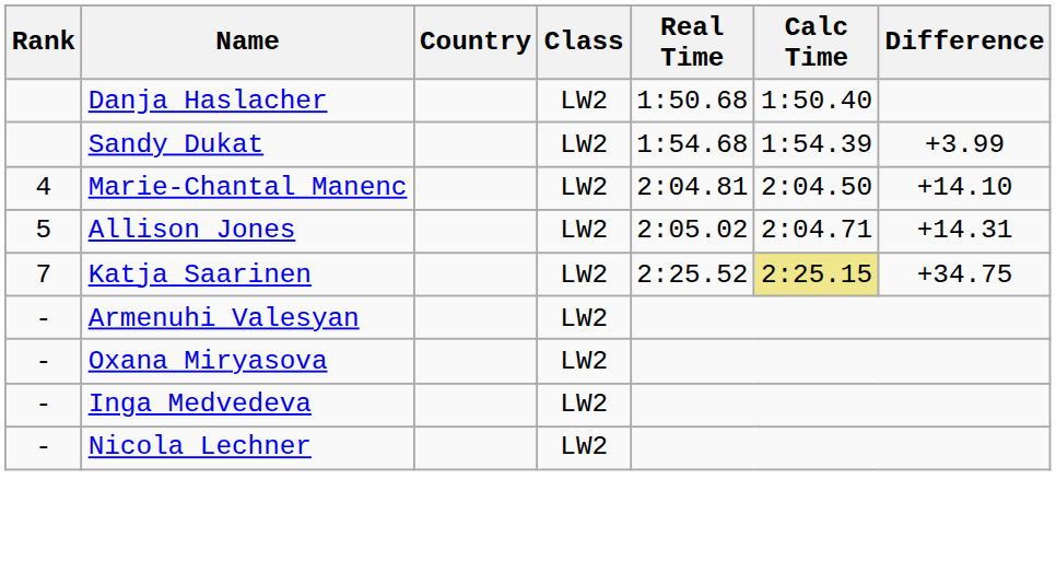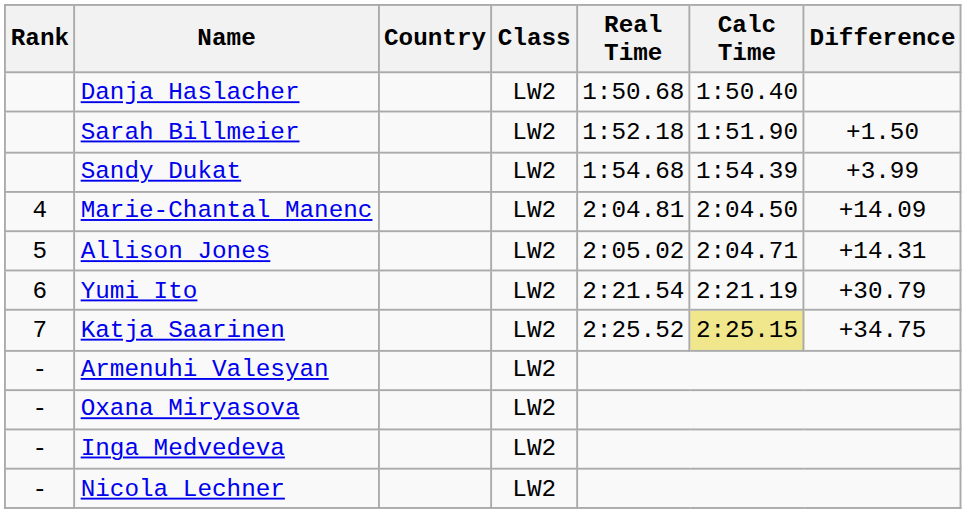 <table class="wikitable sortable" style="text-align:center">
 <tr>
 <th>Rank</th>
 <th>Name</th>
 <th>Country</th>
 <th>Class</th>
 <th>Real<br>Time</th>
 <th>Calc<br>Time</th>
 <th Class="unsortable">Difference</th>
 </tr>
 <tr>
 <td></td>
 <td align=left><a href='#'>Danja Haslacher</a></td>
 <td align=left></td>
 <td>LW2</td>
 <td>1:50.68</td>
 <td>1:50.40</td>
 </tr>
 <tr>
 <td></td>
+<td align=left><a href='#'>Sarah Billmeier</a></td>
+<td align=left></td>
+<td>LW2</td>
+<td>1:52.18</td>
+<td>1:51.90</td>
+<td>+1.50</td>
+</tr>
+<tr>
+<td></td>
 <td align=left><a href='#'>Sandy Dukat</a></td>
 <td align=left></td>
 <td>LW2</td>
 <td>1:54.68</td>
 <td>1:54.39</td>
 <td>+3.99</td>
 </tr>
 <tr>
 <td>4</td>
 <td align=left><a href='#'>Marie-Chantal Manenc</a></td>
 <td align=left></td>
 <td>LW2</td>
 <td>2:04.81</td>
 <td>2:04.50</td>
-<td>+14.10</td>
+<td>+14.09</td>
 </tr>
 <tr>
 <td>5</td>
 <td align=left><a href='#'>Allison Jones</a></td>
 <td align=left></td>
 <td>LW2</td>
 <td>2:05.02</td>
 <td>2:04.71</td>
 <td>+14.31</td>
+</tr>
+<tr>
+<td>6</td>
+<td align=left><a href='#'>Yumi Ito</a></td>
+<td align=left></td>
+<td>LW2</td>
+<td>2:21.54</td>
+<td>2:21.19</td>
+<td>+30.79</td>
 </tr>
 <tr>
 <td>7</td>
 <td align=left><a href='#'>Katja Saarinen</a></td>
 <td align=left></td>
 <td>LW2</td>
 <td>2:25.52</td>
 <td style="background: khaki;">2:25.15</td>
 <td>+34.75</td>
 </tr>
 <tr>
 <td>-</td>
 <td align=left><a href='#'>Armenuhi Valesyan</a></td>
 <td align=left></td>
 <td>LW2</td>
 <td colspan=3></td>
 </tr>
 <tr>
 <td>-</td>
 <td align=left><a href='#'>Oxana Miryasova</a></td>
 <td align=left></td>
 <td>LW2</td>
 <td colspan=3></td>
 </tr>
 <tr>
 <td>-</td>
 <td align=left><a href='#'>Inga Medvedeva</a></td>
 <td align=left></td>
 <td>LW2</td>
 <td colspan=3></td>
 </tr>
 <tr>
 <td>-</td>
 <td align=left><a href='#'>Nicola Lechner</a></td>
 <td align=left></td>
 <td>LW2</td>
 <td colspan=3></td>
 </tr>
 </table>
